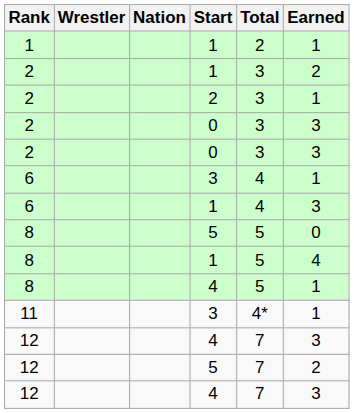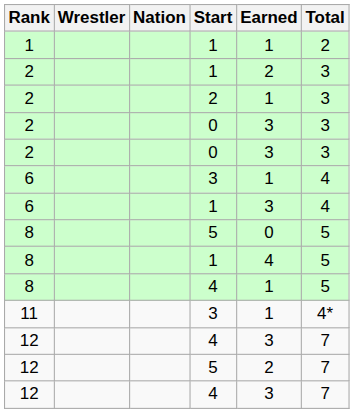 <table class="wikitable sortable" style="text-align:center;">
 <tr>
 <th>Rank</th>
 <th>Wrestler</th>
 <th>Nation</th>
 <th>Start</th>
+<th>Earned</th>
 <th>Total</th>
-<th>Earned</th>
 </tr>
 <tr style="background:#cfc;">
 <td>1</td>
 <td align=left></td>
 <td align=left></td>
 <td>1</td>
+<td>1</td>
 <td>2</td>
-<td>1</td>
 </tr>
 <tr style="background:#cfc;">
 <td>2</td>
 <td align=left></td>
 <td align=left></td>
 <td>1</td>
+<td>2</td>
 <td>3</td>
-<td>2</td>
 </tr>
 <tr style="background:#cfc;">
 <td>2</td>
 <td align=left></td>
 <td align=left></td>
 <td>2</td>
+<td>1</td>
 <td>3</td>
-<td>1</td>
 </tr>
 <tr style="background:#cfc;">
 <td>2</td>
 <td align=left></td>
 <td align=left></td>
 <td>0</td>
 <td>3</td>
 <td>3</td>
 </tr>
 <tr style="background:#cfc;">
 <td>2</td>
 <td align=left></td>
 <td align=left></td>
 <td>0</td>
 <td>3</td>
 <td>3</td>
 </tr>
 <tr style="background:#cfc;">
 <td>6</td>
 <td align=left></td>
 <td align=left></td>
 <td>3</td>
+<td>1</td>
 <td>4</td>
-<td>1</td>
 </tr>
 <tr style="background:#cfc;">
 <td>6</td>
 <td align=left></td>
 <td align=left></td>
 <td>1</td>
+<td>3</td>
 <td>4</td>
-<td>3</td>
 </tr>
 <tr style="background:#cfc;">
 <td>8</td>
 <td align=left></td>
 <td align=left></td>
 <td>5</td>
+<td>0</td>
 <td>5</td>
-<td>0</td>
 </tr>
 <tr style="background:#cfc;">
 <td>8</td>
 <td align=left></td>
 <td align=left></td>
 <td>1</td>
+<td>4</td>
 <td>5</td>
-<td>4</td>
 </tr>
 <tr style="background:#cfc;">
 <td>8</td>
 <td align=left></td>
 <td align=left></td>
 <td>4</td>
+<td>1</td>
 <td>5</td>
-<td>1</td>
 </tr>
 <tr>
 <td>11</td>
 <td align=left></td>
 <td align=left></td>
 <td>3</td>
+<td>1</td>
 <td>4*</td>
-<td>1</td>
 </tr>
 <tr>
 <td>12</td>
 <td align=left></td>
 <td align=left></td>
 <td>4</td>
+<td>3</td>
 <td>7</td>
-<td>3</td>
 </tr>
 <tr>
 <td>12</td>
 <td align=left></td>
 <td align=left></td>
 <td>5</td>
+<td>2</td>
 <td>7</td>
-<td>2</td>
 </tr>
 <tr>
 <td>12</td>
 <td align=left></td>
 <td align=left></td>
 <td>4</td>
+<td>3</td>
 <td>7</td>
-<td>3</td>
 </tr>
 </table>
